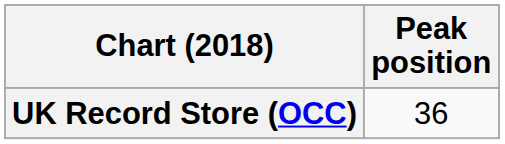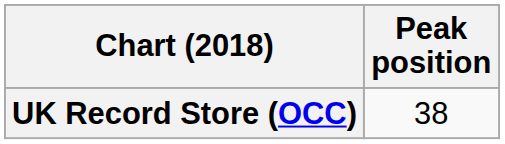 <table class="wikitable sortable plainrowheaders" style="text-align:center">
 <tr>
 <th scope="col">Chart (2018)</th>
 <th scope="col">Peak<br>position</th>
 </tr>
 <tr>
 <th scope="row">UK Record Store (<a href='#'>OCC</a>)</th>
-<td>36</td>
+<td>38</td>
 </tr>
 </table>
